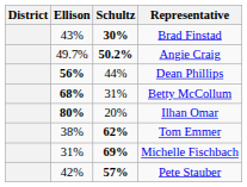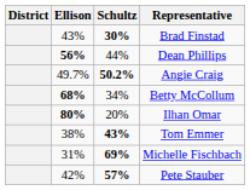 <table class="wikitable sortable">
 <tr>
 <th>District</th>
 <th>Ellison</th>
 <th>Schultz</th>
 <th>Representative</th>
 </tr>
 <tr align=center>
 <th></th>
 <td>43%</td>
 <td><strong>30%</strong></td>
 <td><a href='#'>Brad Finstad</a></td>
 </tr>
 <tr align=center>
 <th></th>
+<td><strong>56%</strong></td>
+<td>44%</td>
+<td><a href='#'>Dean Phillips</a></td>
+</tr>
+<tr align=center>
+<th></th>
 <td>49.7%</td>
 <td><strong>50.2%</strong></td>
 <td><a href='#'>Angie Craig</a></td>
 </tr>
 <tr align=center>
 <th></th>
-<td><strong>56%</strong></td>
-<td>44%</td>
-<td><a href='#'>Dean Phillips</a></td>
-</tr>
-<tr align=center>
-<th></th>
 <td><strong>68%</strong></td>
-<td>31%</td>
+<td>34%</td>
 <td><a href='#'>Betty McCollum</a></td>
 </tr>
 <tr align=center>
 <th></th>
 <td><strong>80%</strong></td>
 <td>20%</td>
 <td><a href='#'>Ilhan Omar</a></td>
 </tr>
 <tr align=center>
 <th></th>
 <td>38%</td>
-<td><strong>62%</strong></td>
+<td><strong>43%</strong></td>
 <td><a href='#'>Tom Emmer</a></td>
 </tr>
 <tr align=center>
 <th></th>
 <td>31%</td>
 <td><strong>69%</strong></td>
 <td><a href='#'>Michelle Fischbach</a></td>
 </tr>
 <tr align=center>
 <th></th>
 <td>42%</td>
 <td><strong>57%</strong></td>
 <td><a href='#'>Pete Stauber</a></td>
 </tr>
 </table>
